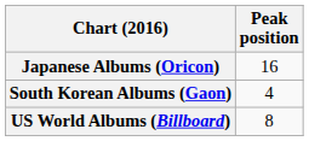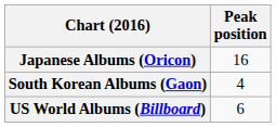 <table class="wikitable sortable plainrowheaders" style="text-align:center;">
 <tr>
 <th>Chart (2016)</th>
 <th>Peak<br>position</th>
 </tr>
 <tr>
 <th scope="row">Japanese Albums (<a href='#'>Oricon</a>)</th>
 <td>16</td>
 </tr>
 <tr>
 <th scope="row">South Korean Albums (<a href='#'>Gaon</a>)</th>
 <td>4</td>
 </tr>
 <tr>
 <th scope="row">US World Albums (<a href='#'><em>Billboard</em></a>)</th>
-<td>8</td>
+<td>6</td>
 </tr>
 </table>
